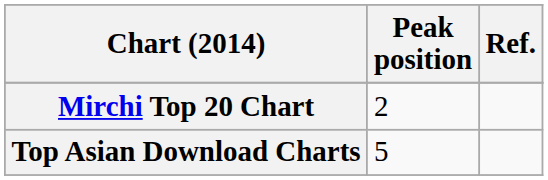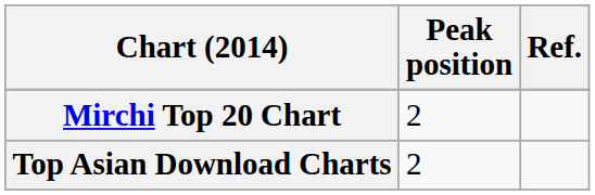 <table class="wikitable sortable plainrowheaders" style="text-align:centr">
 <tr>
 <th scope="col">Chart (2014)</th>
 <th scope="col">Peak<br>position</th>
 <th scope="col">Ref.</th>
 </tr>
 <tr>
 </tr>
 <tr>
 <th scope="row"><a href='#'>Mirchi</a> Top 20 Chart</th>
 <td>2</td>
 <td></td>
 </tr>
 <tr>
 <th scope="row">Top Asian Download Charts</th>
-<td>5</td>
+<td>2</td>
 <td></td>
 </tr>
 </table>
